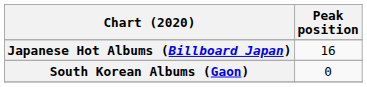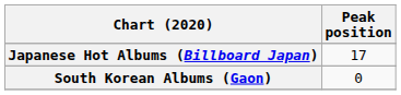 <table class="wikitable plainrowheaders" style="text-align:center">
 <tr>
 <th scope="col">Chart (2020)</th>
 <th scope="col">Peak<br>position</th>
 </tr>
 <tr>
 </tr>
 <tr>
 <th scope="row">Japanese Hot Albums (<em><a href='#'>Billboard Japan</a></em>)</th>
-<td>16</td>
+<td>17</td>
 </tr>
 <tr>
 </tr>
 <tr>
 <th scope="row">South Korean Albums (<a href='#'>Gaon</a>)</th>
 <td>0</td>
 </tr>
 <tr>
 </tr>
 </table>
